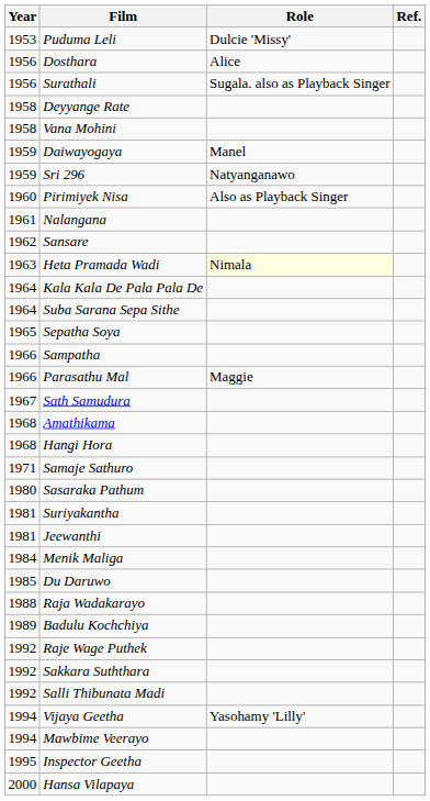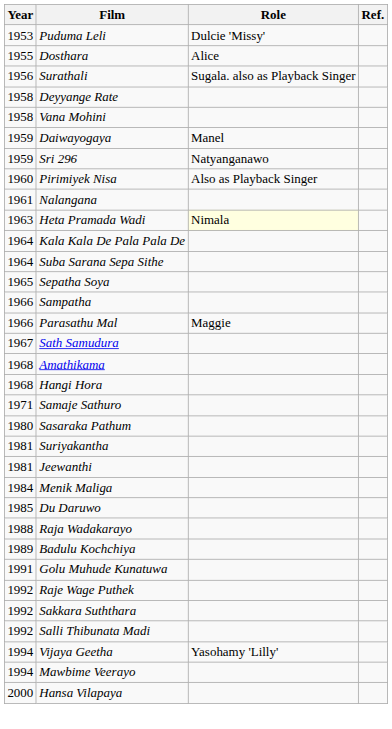 <table class="wikitable">
 <tr>
 <th>Year</th>
 <th>Film</th>
 <th>Role</th>
 <th>Ref.</th>
 </tr>
 <tr>
 <td>1953</td>
 <td><em>Puduma Leli</em></td>
 <td>Dulcie 'Missy'</td>
 <td></td>
 </tr>
 <tr>
-<td>1956</td>
+<td>1955</td>
 <td><em>Dosthara</em></td>
 <td>Alice</td>
 <td></td>
 </tr>
 <tr>
 <td>1956</td>
 <td><em>Surathali</em></td>
 <td>Sugala. also as Playback Singer</td>
 <td></td>
 </tr>
 <tr>
 <td>1958</td>
 <td><em>Deyyange Rate</em></td>
 <td></td>
 <td></td>
 </tr>
 <tr>
 <td>1958</td>
 <td><em>Vana Mohini</em></td>
 <td></td>
 <td></td>
 </tr>
 <tr>
 <td>1959</td>
 <td><em>Daiwayogaya</em></td>
 <td>Manel</td>
 <td></td>
 </tr>
 <tr>
 <td>1959</td>
 <td><em>Sri 296</em></td>
 <td>Natyanganawo</td>
 <td></td>
 </tr>
 <tr>
 <td>1960</td>
 <td><em>Pirimiyek Nisa</em></td>
 <td>Also as Playback Singer</td>
 <td></td>
 </tr>
 <tr>
 <td>1961</td>
 <td><em>Nalangana</em></td>
-<td></td>
-<td></td>
-</tr>
-<tr>
-<td>1962</td>
-<td><em>Sansare</em></td>
 <td></td>
 <td></td>
 </tr>
 <tr>
 <td>1963</td>
 <td><em>Heta Pramada Wadi</em></td>
 <td style="background: lightyellow;">Nimala</td>
 <td></td>
 </tr>
 <tr>
 <td>1964</td>
 <td><em>Kala Kala De Pala Pala De</em></td>
 <td></td>
 <td></td>
 </tr>
 <tr>
 <td>1964</td>
 <td><em>Suba Sarana Sepa Sithe</em></td>
 <td></td>
 <td></td>
 </tr>
 <tr>
 <td>1965</td>
 <td><em>Sepatha Soya</em></td>
 <td></td>
 <td></td>
 </tr>
 <tr>
 <td>1966</td>
 <td><em>Sampatha</em></td>
 <td></td>
 <td></td>
 </tr>
 <tr>
 <td>1966</td>
 <td><em>Parasathu Mal</em></td>
 <td>Maggie</td>
 <td></td>
 </tr>
 <tr>
 <td>1967</td>
 <td><em><a href='#'>Sath Samudura</a></em></td>
 <td></td>
 <td></td>
 </tr>
 <tr>
 <td>1968</td>
 <td><em><a href='#'>Amathikama</a></em></td>
 <td></td>
 <td></td>
 </tr>
 <tr>
 <td>1968</td>
 <td><em>Hangi Hora</em></td>
 <td></td>
 <td></td>
 </tr>
 <tr>
 <td>1971</td>
 <td><em>Samaje Sathuro</em></td>
 <td></td>
 <td></td>
 </tr>
 <tr>
 <td>1980</td>
 <td><em>Sasaraka Pathum</em></td>
 <td></td>
 <td></td>
 </tr>
 <tr>
 <td>1981</td>
 <td><em>Suriyakantha</em></td>
 <td></td>
 <td></td>
 </tr>
 <tr>
 <td>1981</td>
 <td><em>Jeewanthi</em></td>
 <td></td>
 <td></td>
 </tr>
 <tr>
 <td>1984</td>
 <td><em>Menik Maliga</em></td>
 <td></td>
 <td></td>
 </tr>
 <tr>
 <td>1985</td>
 <td><em>Du Daruwo</em></td>
 <td></td>
 <td></td>
 </tr>
 <tr>
 <td>1988</td>
 <td><em>Raja Wadakarayo</em></td>
 <td></td>
 <td></td>
 </tr>
 <tr>
 <td>1989</td>
 <td><em>Badulu Kochchiya</em></td>
 <td></td>
 <td></td>
 </tr>
 <tr>
+<td>1991</td>
+<td><em>Golu Muhude Kunatuwa</em></td>
+<td></td>
+<td></td>
+</tr>
+<tr>
 <td>1992</td>
 <td><em>Raje Wage Puthek</em></td>
 <td></td>
 <td></td>
 </tr>
 <tr>
 <td>1992</td>
 <td><em>Sakkara Suththara</em></td>
 <td></td>
 <td></td>
 </tr>
 <tr>
 <td>1992</td>
 <td><em>Salli Thibunata Madi</em></td>
 <td></td>
 <td></td>
 </tr>
 <tr>
 <td>1994</td>
 <td><em>Vijaya Geetha</em></td>
 <td>Yasohamy 'Lilly'</td>
 <td></td>
 </tr>
 <tr>
 <td>1994</td>
 <td><em>Mawbime Veerayo</em></td>
 <td></td>
 <td></td>
 </tr>
 <tr>
-<td>1995</td>
-<td><em>Inspector Geetha</em></td>
-<td></td>
-<td></td>
-</tr>
-<tr>
 <td>2000</td>
 <td><em>Hansa Vilapaya</em></td>
 <td></td>
 <td></td>
 </tr>
 </table>
